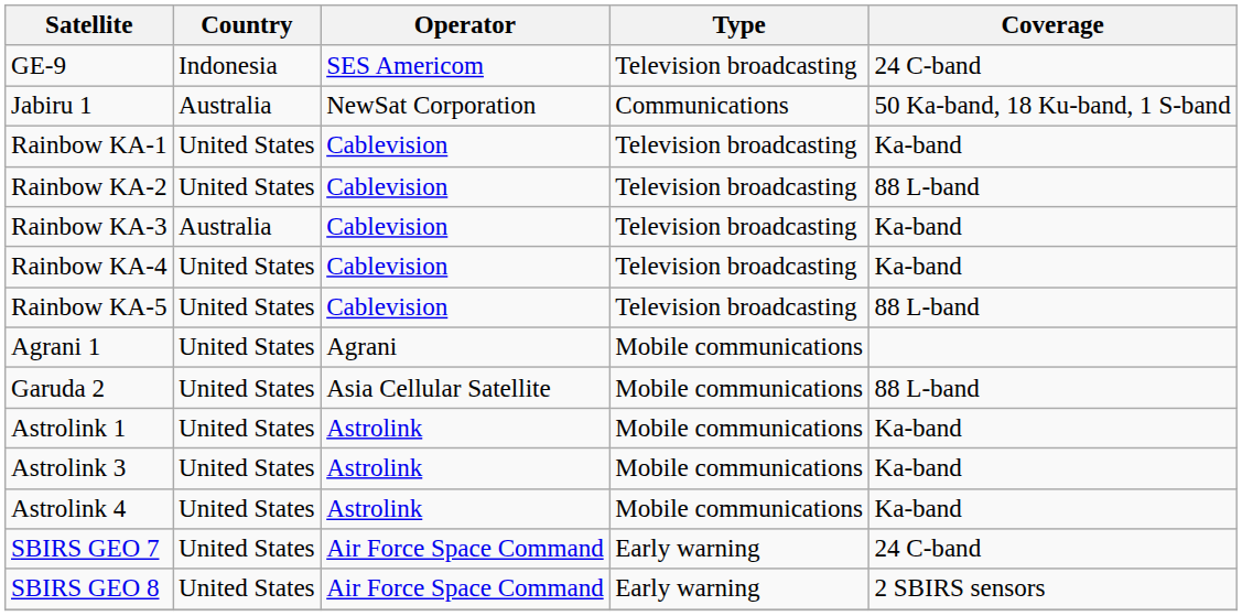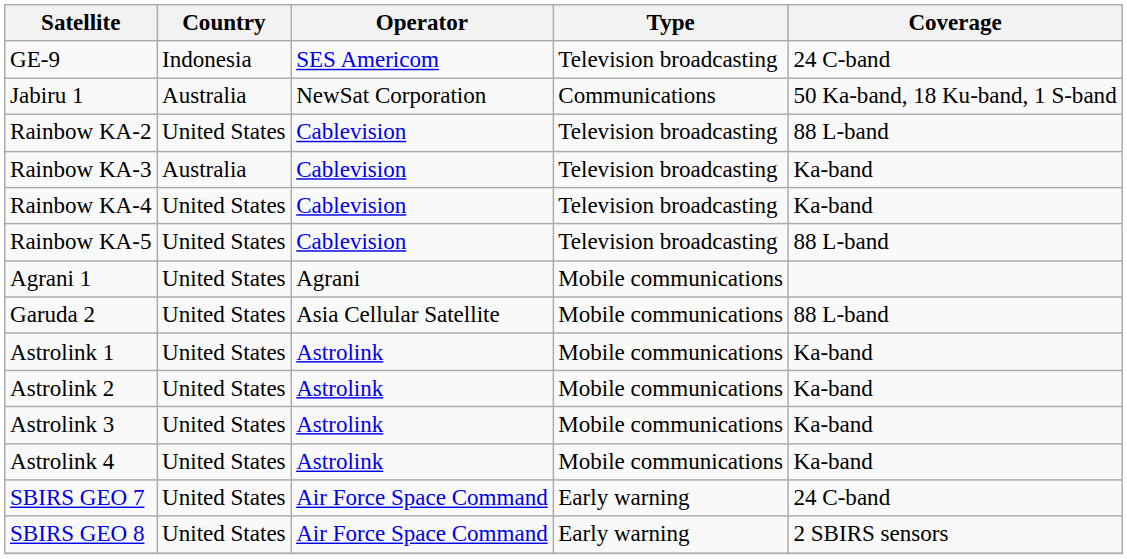 <table class="wikitable sortable" border="1"}>
 <tr>
 <th>Satellite</th>
 <th>Country</th>
 <th>Operator</th>
 <th>Type</th>
 <th>Coverage </th>
 </tr>
 <tr>
 <td>GE-9</td>
 <td>Indonesia</td>
 <td><a href='#'>SES Americom</a></td>
 <td>Television broadcasting</td>
 <td>24 C-band</td>
 </tr>
 <tr>
 <td>Jabiru 1</td>
 <td>Australia</td>
 <td>NewSat Corporation</td>
 <td>Communications</td>
 <td>50 Ka-band, 18 Ku-band, 1 S-band</td>
-</tr>
-<tr>
-<td>Rainbow KA-1</td>
-<td>United States</td>
-<td><a href='#'>Cablevision</a></td>
-<td>Television broadcasting</td>
-<td>Ka-band</td>
 </tr>
 <tr>
 <td>Rainbow KA-2</td>
 <td>United States</td>
 <td><a href='#'>Cablevision</a></td>
 <td>Television broadcasting</td>
 <td>88 L-band</td>
 </tr>
 <tr>
 <td>Rainbow KA-3</td>
 <td>Australia</td>
 <td><a href='#'>Cablevision</a></td>
 <td>Television broadcasting</td>
 <td>Ka-band</td>
 </tr>
 <tr>
 <td>Rainbow KA-4</td>
 <td>United States</td>
 <td><a href='#'>Cablevision</a></td>
 <td>Television broadcasting</td>
 <td>Ka-band</td>
 </tr>
 <tr>
 <td>Rainbow KA-5</td>
 <td>United States</td>
 <td><a href='#'>Cablevision</a></td>
 <td>Television broadcasting</td>
 <td>88 L-band</td>
 </tr>
 <tr>
 <td>Agrani 1</td>
 <td>United States</td>
 <td>Agrani</td>
 <td>Mobile communications</td>
 <td></td>
 </tr>
 <tr>
 <td>Garuda 2</td>
 <td>United States</td>
 <td>Asia Cellular Satellite</td>
 <td>Mobile communications</td>
 <td>88 L-band</td>
 </tr>
 <tr>
 <td>Astrolink 1</td>
 <td>United States</td>
 <td><a href='#'>Astrolink</a></td>
 <td>Mobile communications</td>
 <td>Ka-band</td>
 </tr>
 <tr>
+<td>Astrolink 2</td>
+<td>United States</td>
+<td><a href='#'>Astrolink</a></td>
+<td>Mobile communications</td>
+<td>Ka-band</td>
+</tr>
+<tr>
 <td>Astrolink 3</td>
 <td>United States</td>
 <td><a href='#'>Astrolink</a></td>
 <td>Mobile communications</td>
 <td>Ka-band</td>
 </tr>
 <tr>
 <td>Astrolink 4</td>
 <td>United States</td>
 <td><a href='#'>Astrolink</a></td>
 <td>Mobile communications</td>
 <td>Ka-band</td>
 </tr>
 <tr>
 <td><a href='#'>SBIRS GEO 7</a></td>
 <td>United States</td>
 <td><a href='#'>Air Force Space Command</a></td>
 <td>Early warning</td>
 <td>24 C-band</td>
 </tr>
 <tr>
 <td><a href='#'>SBIRS GEO 8</a></td>
 <td>United States</td>
 <td><a href='#'>Air Force Space Command</a></td>
 <td>Early warning</td>
 <td>2 SBIRS sensors</td>
 </tr>
 <tr>
 </tr>
 </table>
